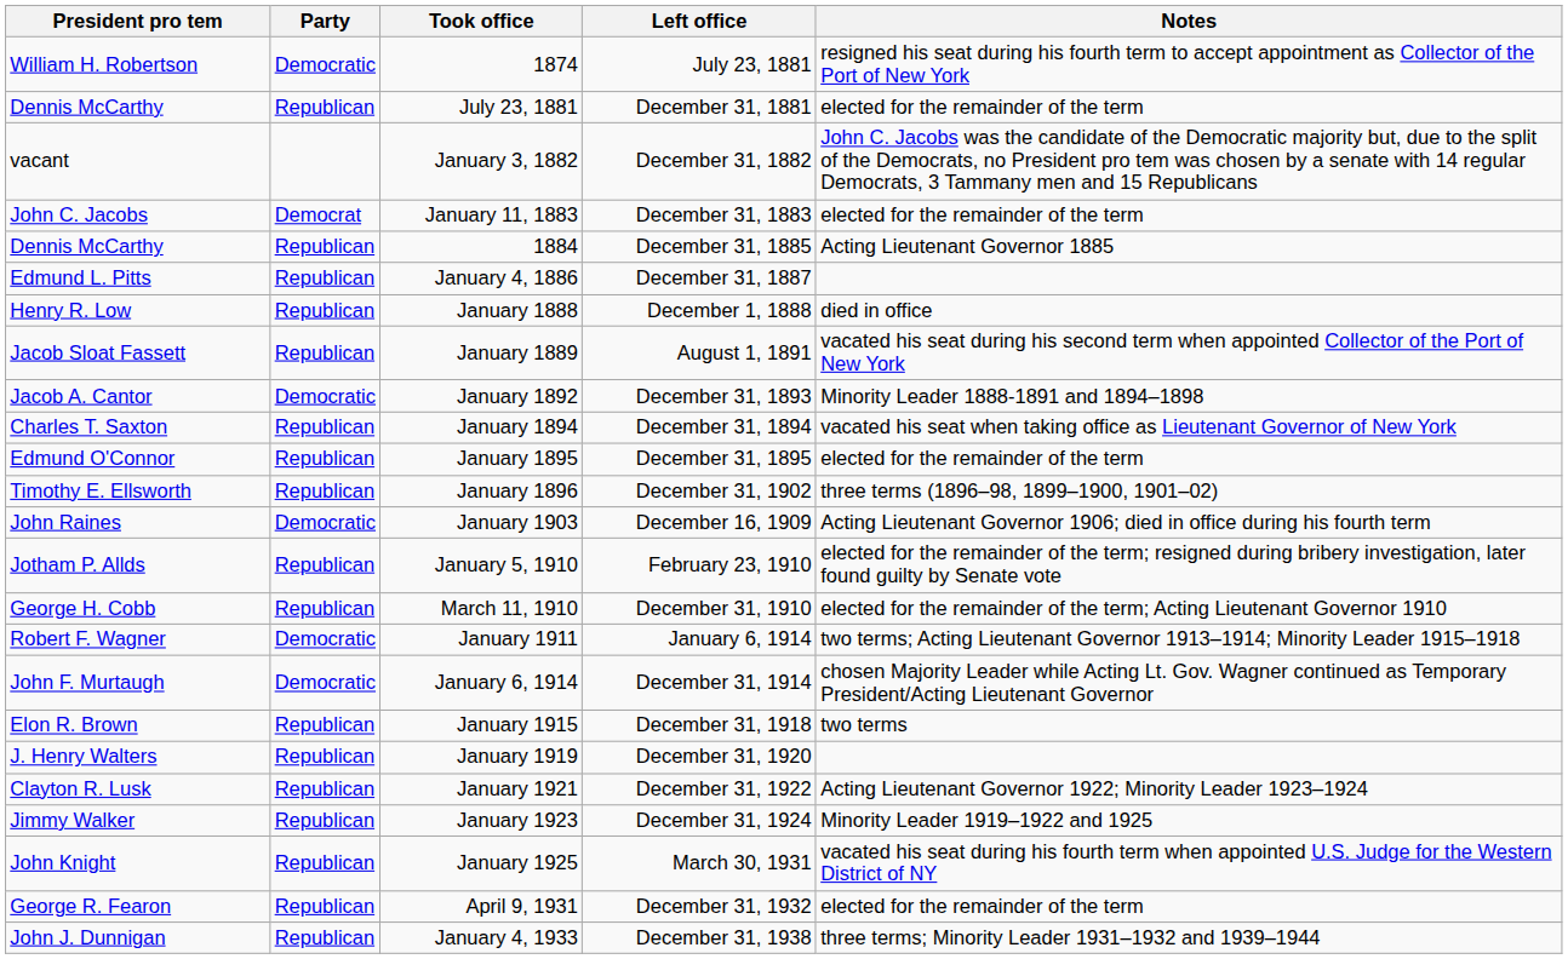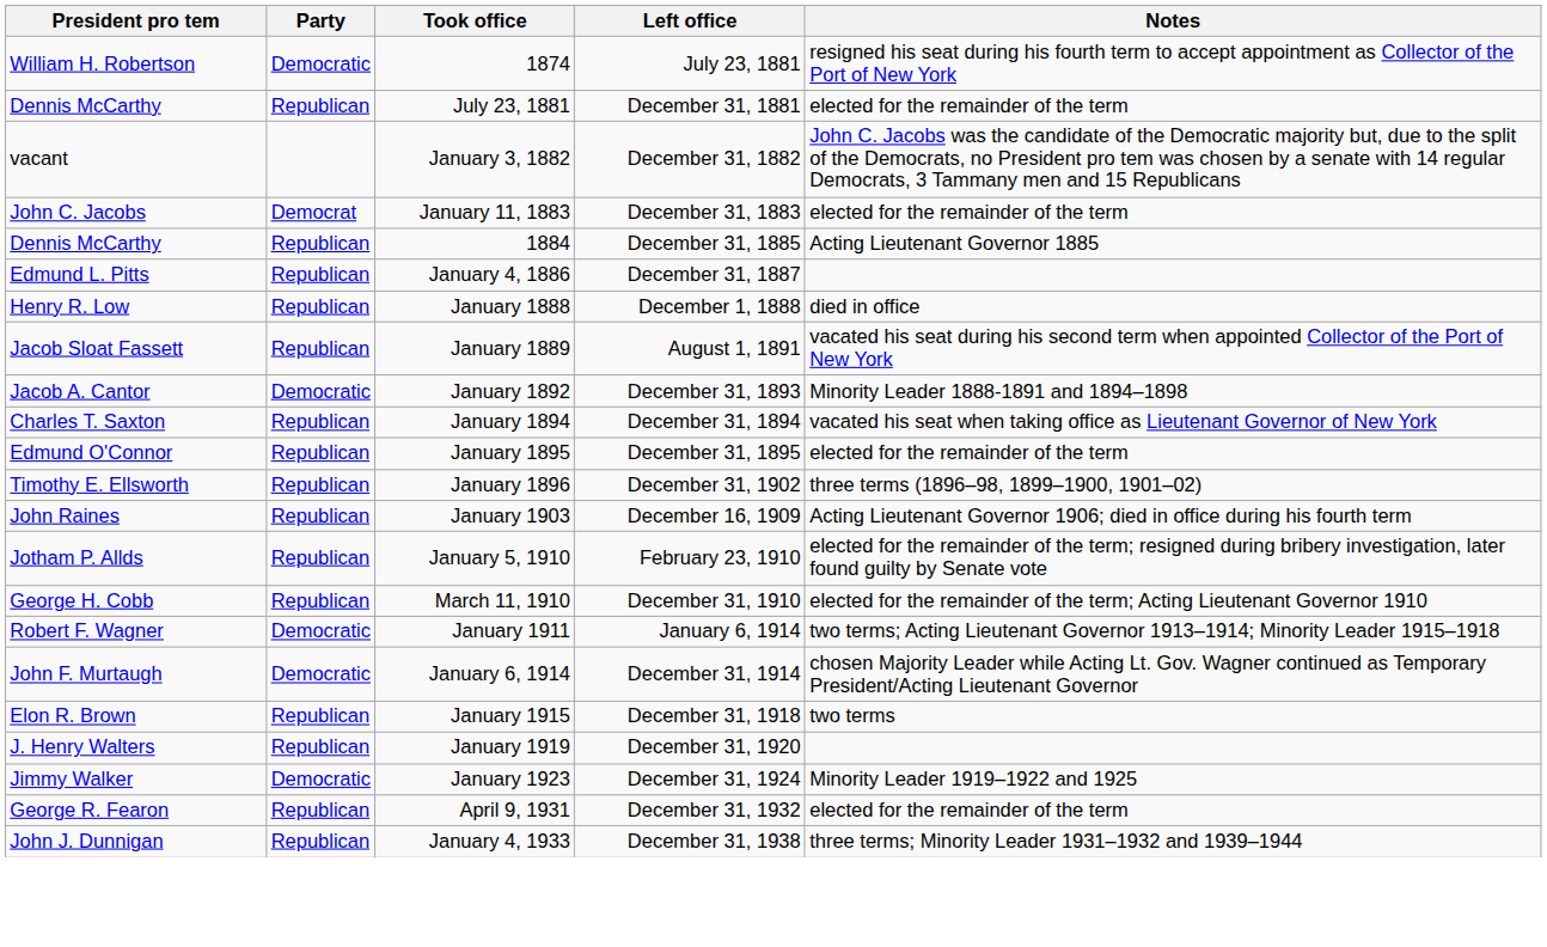 <table class=wikitable>
 <tr>
 <th width="17%">President pro tem</th>
 <th>Party</th>
 <th width="13%">Took office</th>
 <th width="15%">Left office</th>
 <th>Notes</th>
 </tr>
 <tr>
 <td><a href='#'>William H. Robertson</a></td>
 <td><a href='#'>Democratic</a></td>
 <td align=right>1874</td>
 <td align=right>July 23, 1881</td>
 <td>resigned his seat during his fourth term to accept appointment as <a href='#'>Collector of the Port of New York</a></td>
 </tr>
 <tr>
 <td><a href='#'>Dennis McCarthy</a></td>
 <td><a href='#'>Republican</a></td>
 <td align=right>July 23, 1881</td>
 <td align=right>December 31, 1881</td>
 <td>elected for the remainder of the term</td>
 </tr>
 <tr>
 <td>vacant</td>
 <td></td>
 <td align=right>January 3, 1882</td>
 <td align=right>December 31, 1882</td>
 <td><a href='#'>John C. Jacobs</a> was the candidate of the Democratic majority but, due to the split of the Democrats, no President pro tem was chosen by a senate with 14 regular Democrats, 3 Tammany men and 15 Republicans</td>
 </tr>
 <tr>
 <td><a href='#'>John C. Jacobs</a></td>
 <td><a href='#'>Democrat</a></td>
 <td align=right>January 11, 1883</td>
 <td align=right>December 31, 1883</td>
 <td>elected for the remainder of the term</td>
 </tr>
 <tr>
 <td><a href='#'>Dennis McCarthy</a></td>
 <td><a href='#'>Republican</a></td>
 <td align=right>1884</td>
 <td align=right>December 31, 1885</td>
 <td>Acting Lieutenant Governor 1885</td>
 </tr>
 <tr>
 <td><a href='#'>Edmund L. Pitts</a></td>
 <td><a href='#'>Republican</a></td>
 <td align=right>January 4, 1886</td>
 <td align=right>December 31, 1887</td>
 <td></td>
 </tr>
 <tr>
 <td><a href='#'>Henry R. Low</a></td>
 <td><a href='#'>Republican</a></td>
 <td align=right>January 1888</td>
 <td align=right>December 1, 1888</td>
 <td>died in office</td>
 </tr>
 <tr>
 <td><a href='#'>Jacob Sloat Fassett</a></td>
 <td><a href='#'>Republican</a></td>
 <td align=right>January 1889</td>
 <td align=right>August 1, 1891</td>
 <td>vacated his seat during his second term when appointed <a href='#'>Collector of the Port of New York</a></td>
 </tr>
 <tr>
 <td><a href='#'>Jacob A. Cantor</a></td>
 <td><a href='#'>Democratic</a></td>
 <td align=right>January 1892</td>
 <td align=right>December 31, 1893</td>
 <td>Minority Leader 1888-1891 and 1894–1898</td>
 </tr>
 <tr>
 <td><a href='#'>Charles T. Saxton</a></td>
 <td><a href='#'>Republican</a></td>
 <td align=right>January 1894</td>
 <td align=right>December 31, 1894</td>
 <td>vacated his seat when taking office as <a href='#'>Lieutenant Governor of New York</a></td>
 </tr>
 <tr>
 <td><a href='#'>Edmund O'Connor</a></td>
 <td><a href='#'>Republican</a></td>
 <td align=right>January 1895</td>
 <td align=right>December 31, 1895</td>
 <td>elected for the remainder of the term</td>
 </tr>
 <tr>
 <td><a href='#'>Timothy E. Ellsworth</a></td>
 <td><a href='#'>Republican</a></td>
 <td align=right>January 1896</td>
 <td align=right>December 31, 1902</td>
 <td>three terms (1896–98, 1899–1900, 1901–02)</td>
 </tr>
 <tr>
 <td><a href='#'>John Raines</a></td>
-<td><a href='#'>Democratic</a></td>
+<td><a href='#'>Republican</a></td>
 <td align=right>January 1903</td>
 <td align=right>December 16, 1909</td>
 <td>Acting Lieutenant Governor 1906; died in office during his fourth term</td>
 </tr>
 <tr>
 <td><a href='#'>Jotham P. Allds</a></td>
 <td><a href='#'>Republican</a></td>
 <td align=right>January 5, 1910</td>
 <td align=right>February 23, 1910</td>
 <td>elected for the remainder of the term; resigned during bribery investigation, later found guilty by Senate vote</td>
 </tr>
 <tr>
 <td><a href='#'>George H. Cobb</a></td>
 <td><a href='#'>Republican</a></td>
 <td align=right>March 11, 1910</td>
 <td align=right>December 31, 1910</td>
 <td>elected for the remainder of the term; Acting Lieutenant Governor 1910</td>
 </tr>
 <tr>
 <td><a href='#'>Robert F. Wagner</a></td>
 <td><a href='#'>Democratic</a></td>
 <td align=right>January 1911</td>
 <td align=right>January 6, 1914</td>
 <td>two terms; Acting Lieutenant Governor 1913–1914; Minority Leader 1915–1918</td>
 </tr>
 <tr>
 <td><a href='#'>John F. Murtaugh</a></td>
 <td><a href='#'>Democratic</a></td>
 <td align=right>January 6, 1914</td>
 <td align=right>December 31, 1914</td>
 <td>chosen Majority Leader while Acting Lt. Gov. Wagner continued as Temporary President/Acting Lieutenant Governor</td>
 </tr>
 <tr>
 <td><a href='#'>Elon R. Brown</a></td>
 <td><a href='#'>Republican</a></td>
 <td align=right>January 1915</td>
 <td align=right>December 31, 1918</td>
 <td>two terms</td>
 </tr>
 <tr>
 <td><a href='#'>J. Henry Walters</a></td>
 <td><a href='#'>Republican</a></td>
 <td align=right>January 1919</td>
 <td align=right>December 31, 1920</td>
 <td></td>
 </tr>
 <tr>
-<td><a href='#'>Clayton R. Lusk</a></td>
-<td><a href='#'>Republican</a></td>
-<td align=right>January 1921</td>
-<td align=right>December 31, 1922</td>
-<td>Acting Lieutenant Governor 1922; Minority Leader 1923–1924</td>
-</tr>
-<tr>
 <td><a href='#'>Jimmy Walker</a></td>
-<td><a href='#'>Republican</a></td>
+<td><a href='#'>Democratic</a></td>
 <td align=right>January 1923</td>
 <td align=right>December 31, 1924</td>
 <td>Minority Leader 1919–1922 and 1925</td>
-</tr>
-<tr>
-<td><a href='#'>John Knight</a></td>
-<td><a href='#'>Republican</a></td>
-<td align=right>January 1925</td>
-<td align=right>March 30, 1931</td>
-<td>vacated his seat during his fourth term when appointed <a href='#'>U.S. Judge for the Western District of NY</a></td>
 </tr>
 <tr>
 <td><a href='#'>George R. Fearon</a></td>
 <td><a href='#'>Republican</a></td>
 <td align=right>April 9, 1931</td>
 <td align=right>December 31, 1932</td>
 <td>elected for the remainder of the term</td>
 </tr>
 <tr>
 <td><a href='#'>John J. Dunnigan</a></td>
 <td><a href='#'>Republican</a></td>
 <td align=right>January 4, 1933</td>
 <td align=right>December 31, 1938</td>
 <td>three terms; Minority Leader 1931–1932 and 1939–1944</td>
 </tr>
 </table>
